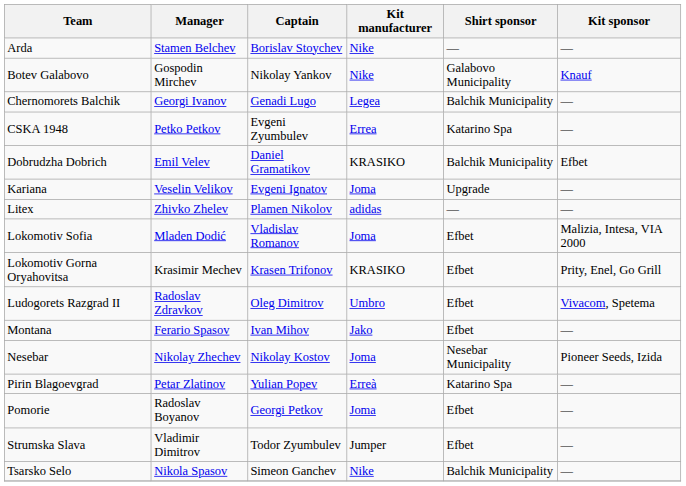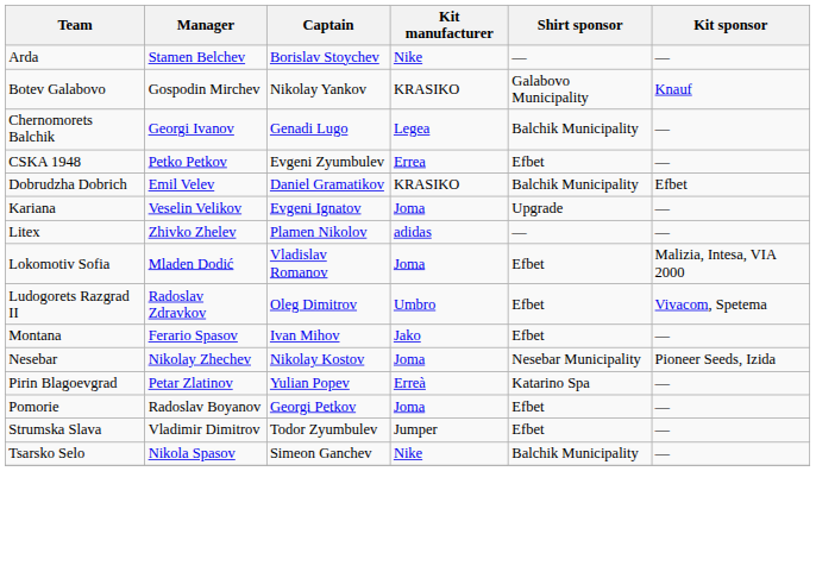 <table class="wikitable sortable" style="text-align: left;">
 <tr>
 <th>Team</th>
 <th>Manager</th>
 <th>Captain</th>
 <th>Kit manufacturer</th>
 <th>Shirt sponsor</th>
 <th>Kit sponsor</th>
 </tr>
 <tr>
 <td>Arda</td>
 <td> <a href='#'>Stamen Belchev</a></td>
 <td> <a href='#'>Borislav Stoychev</a></td>
 <td><a href='#'>Nike</a></td>
 <td>—</td>
 <td>—</td>
 </tr>
 <tr>
 <td>Botev Galabovo</td>
 <td> Gospodin Mirchev</td>
 <td> Nikolay Yankov</td>
-<td><a href='#'>Nike</a></td>
+<td>KRASIKO</td>
 <td>Galabovo Municipality</td>
 <td><a href='#'>Knauf</a></td>
 </tr>
 <tr>
 <td>Chernomorets Balchik</td>
 <td> <a href='#'>Georgi Ivanov</a></td>
 <td> <a href='#'>Genadi Lugo</a></td>
 <td><a href='#'>Legea</a></td>
 <td>Balchik Municipality</td>
 <td>—</td>
 </tr>
 <tr>
 <td>CSKA 1948</td>
 <td> <a href='#'>Petko Petkov</a></td>
 <td> Evgeni Zyumbulev</td>
 <td><a href='#'>Errea</a></td>
-<td>Katarino Spa</td>
+<td>Efbet</td>
 <td>—</td>
 </tr>
 <tr>
 <td>Dobrudzha Dobrich</td>
 <td> <a href='#'>Emil Velev</a></td>
 <td> <a href='#'>Daniel Gramatikov</a></td>
 <td>KRASIKO</td>
 <td>Balchik Municipality</td>
 <td>Efbet</td>
 </tr>
 <tr>
 <td>Kariana</td>
 <td> <a href='#'>Veselin Velikov</a></td>
 <td> <a href='#'>Evgeni Ignatov</a></td>
 <td><a href='#'>Joma</a></td>
 <td>Upgrade</td>
 <td>—</td>
 </tr>
 <tr>
 <td>Litex</td>
 <td> <a href='#'>Zhivko Zhelev</a></td>
 <td> <a href='#'>Plamen Nikolov</a></td>
 <td><a href='#'>adidas</a></td>
 <td>—</td>
 <td>—</td>
 </tr>
 <tr>
 <td>Lokomotiv Sofia</td>
 <td> <a href='#'>Mladen Dodić</a></td>
 <td> <a href='#'>Vladislav Romanov</a></td>
 <td><a href='#'>Joma</a></td>
 <td>Efbet</td>
 <td>Malizia, Intesa, VIA 2000</td>
-</tr>
-<tr>
-<td>Lokomotiv Gorna Oryahovitsa</td>
-<td> Krasimir Mechev</td>
-<td> <a href='#'>Krasen Trifonov</a></td>
-<td>KRASIKO</td>
-<td>Efbet</td>
-<td>Prity, Enel, Go Grill</td>
 </tr>
 <tr>
 <td>Ludogorets Razgrad II</td>
 <td> <a href='#'>Radoslav Zdravkov</a></td>
 <td> <a href='#'>Oleg Dimitrov</a></td>
 <td><a href='#'>Umbro</a></td>
 <td>Efbet</td>
 <td><a href='#'>Vivacom</a>, Spetema</td>
 </tr>
 <tr>
 <td>Montana</td>
 <td> <a href='#'>Ferario Spasov</a></td>
 <td> <a href='#'>Ivan Mihov</a></td>
 <td><a href='#'>Jako</a></td>
 <td>Efbet</td>
 <td>—</td>
 </tr>
 <tr>
 <td>Nesebar</td>
 <td> <a href='#'>Nikolay Zhechev</a></td>
 <td> <a href='#'>Nikolay Kostov</a></td>
 <td><a href='#'>Joma</a></td>
 <td>Nesebar Municipality</td>
 <td>Pioneer Seeds, Izida</td>
 </tr>
 <tr>
 <td>Pirin Blagoevgrad</td>
 <td> <a href='#'>Petar Zlatinov</a></td>
 <td> <a href='#'>Yulian Popev</a></td>
 <td><a href='#'>Erreà</a></td>
 <td>Katarino Spa</td>
 <td>—</td>
 </tr>
 <tr>
 <td>Pomorie</td>
 <td> Radoslav Boyanov</td>
 <td> <a href='#'>Georgi Petkov</a></td>
 <td><a href='#'>Joma</a></td>
 <td>Efbet</td>
 <td>—</td>
 </tr>
 <tr>
 <td>Strumska Slava</td>
 <td> Vladimir Dimitrov</td>
 <td> Todor Zyumbulev</td>
 <td>Jumper</td>
 <td>Efbet</td>
 <td>—</td>
 </tr>
 <tr>
 <td>Tsarsko Selo</td>
 <td> <a href='#'>Nikola Spasov</a></td>
 <td> Simeon Ganchev</td>
 <td><a href='#'>Nike</a></td>
 <td>Balchik Municipality</td>
 <td>—</td>
 </tr>
 <tr>
 </tr>
 </table>
